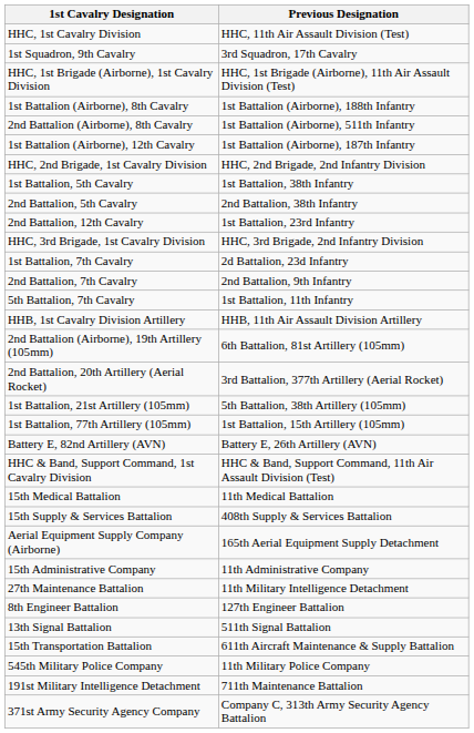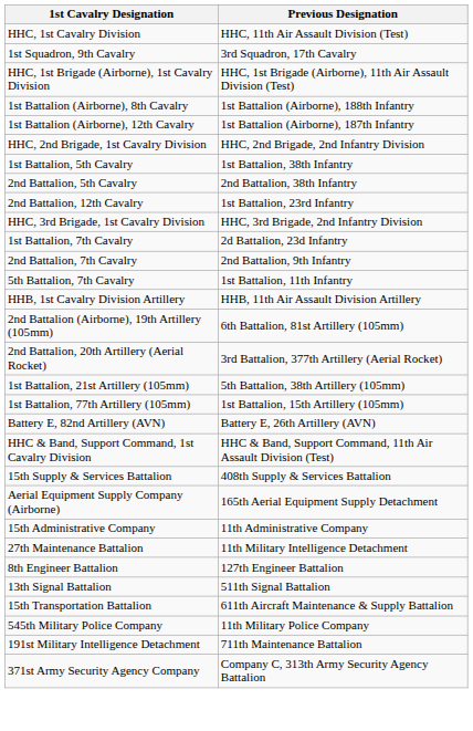 <table class=wikitable>
 <tr style="background:#efefef;">
 <th>1st Cavalry Designation</th>
 <th>Previous Designation</th>
 </tr>
 <tr>
 <td>HHC, 1st Cavalry Division</td>
 <td>HHC, 11th Air Assault Division (Test)</td>
 </tr>
 <tr>
 <td>1st Squadron, 9th Cavalry</td>
 <td>3rd Squadron, 17th Cavalry</td>
 </tr>
 <tr>
 <td> HHC, 1st Brigade (Airborne), 1st Cavalry Division</td>
 <td> HHC, 1st Brigade (Airborne), 11th Air Assault Division (Test)</td>
 </tr>
 <tr>
 <td> 1st Battalion (Airborne), 8th Cavalry</td>
 <td> 1st Battalion (Airborne), 188th Infantry</td>
-</tr>
-<tr>
-<td> 2nd Battalion (Airborne), 8th Cavalry</td>
-<td> 1st Battalion (Airborne), 511th Infantry</td>
 </tr>
 <tr>
 <td> 1st Battalion (Airborne), 12th Cavalry</td>
 <td> 1st Battalion (Airborne), 187th Infantry</td>
 </tr>
 <tr>
 <td>HHC, 2nd Brigade, 1st Cavalry Division</td>
 <td>HHC, 2nd Brigade, 2nd Infantry Division</td>
 </tr>
 <tr>
 <td>1st Battalion, 5th Cavalry</td>
 <td>1st Battalion, 38th Infantry</td>
 </tr>
 <tr>
 <td>2nd Battalion, 5th Cavalry</td>
 <td>2nd Battalion, 38th Infantry</td>
 </tr>
 <tr>
 <td>2nd Battalion, 12th Cavalry</td>
 <td>1st Battalion, 23rd Infantry</td>
 </tr>
 <tr>
 <td>HHC, 3rd Brigade, 1st Cavalry Division</td>
 <td>HHC, 3rd Brigade, 2nd Infantry Division</td>
 </tr>
 <tr>
 <td>1st Battalion, 7th Cavalry</td>
 <td>2d Battalion, 23d Infantry</td>
 </tr>
 <tr>
 <td>2nd Battalion, 7th Cavalry</td>
 <td>2nd Battalion, 9th Infantry</td>
 </tr>
 <tr>
 <td>5th Battalion, 7th Cavalry</td>
 <td>1st Battalion, 11th Infantry</td>
 </tr>
 <tr>
 <td>HHB, 1st Cavalry Division Artillery</td>
 <td>HHB, 11th Air Assault Division Artillery</td>
 </tr>
 <tr>
 <td> 2nd Battalion (Airborne), 19th Artillery (105mm)</td>
 <td>6th Battalion, 81st Artillery (105mm)</td>
 </tr>
 <tr>
 <td>2nd Battalion, 20th Artillery (Aerial Rocket)</td>
 <td>3rd Battalion, 377th Artillery (Aerial Rocket)</td>
 </tr>
 <tr>
 <td>1st Battalion, 21st Artillery (105mm)</td>
 <td>5th Battalion, 38th Artillery (105mm)</td>
 </tr>
 <tr>
 <td>1st Battalion, 77th Artillery (105mm)</td>
 <td>1st Battalion, 15th Artillery (105mm)</td>
 </tr>
 <tr>
 <td>Battery E, 82nd Artillery (AVN)</td>
 <td>Battery E, 26th Artillery (AVN)</td>
 </tr>
 <tr>
 <td>HHC & Band, Support Command, 1st Cavalry Division</td>
 <td>HHC & Band, Support Command, 11th Air Assault Division (Test)</td>
 </tr>
 <tr>
-<td>15th Medical Battalion</td>
-<td>11th Medical Battalion</td>
-</tr>
-<tr>
 <td>15th Supply & Services Battalion</td>
 <td>408th Supply & Services Battalion</td>
 </tr>
 <tr>
 <td> Aerial Equipment Supply Company (Airborne)</td>
 <td>165th Aerial Equipment Supply Detachment</td>
 </tr>
 <tr>
 <td>15th Administrative Company</td>
 <td>11th Administrative Company</td>
 </tr>
 <tr>
 <td>27th Maintenance Battalion</td>
 <td>11th Military Intelligence Detachment</td>
 </tr>
 <tr>
 <td>8th Engineer Battalion</td>
 <td>127th Engineer Battalion</td>
 </tr>
 <tr>
 <td>13th Signal Battalion</td>
 <td>511th Signal Battalion</td>
 </tr>
 <tr>
 <td>15th Transportation Battalion</td>
 <td>611th Aircraft Maintenance & Supply Battalion</td>
 </tr>
 <tr>
 <td>545th Military Police Company</td>
 <td>11th Military Police Company</td>
 </tr>
 <tr>
 <td>191st Military Intelligence Detachment</td>
 <td>711th Maintenance Battalion</td>
 </tr>
 <tr>
 <td>371st Army Security Agency Company</td>
 <td>Company C, 313th Army Security Agency Battalion</td>
 </tr>
 </table>
